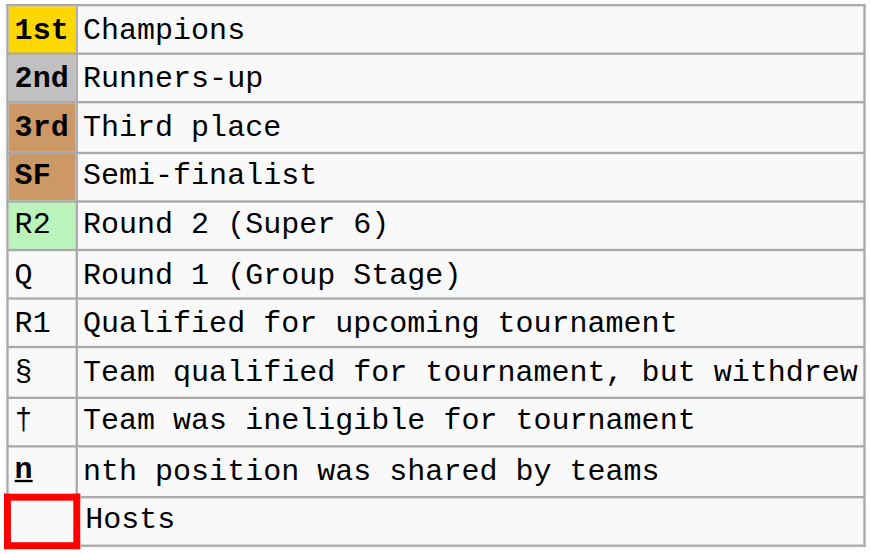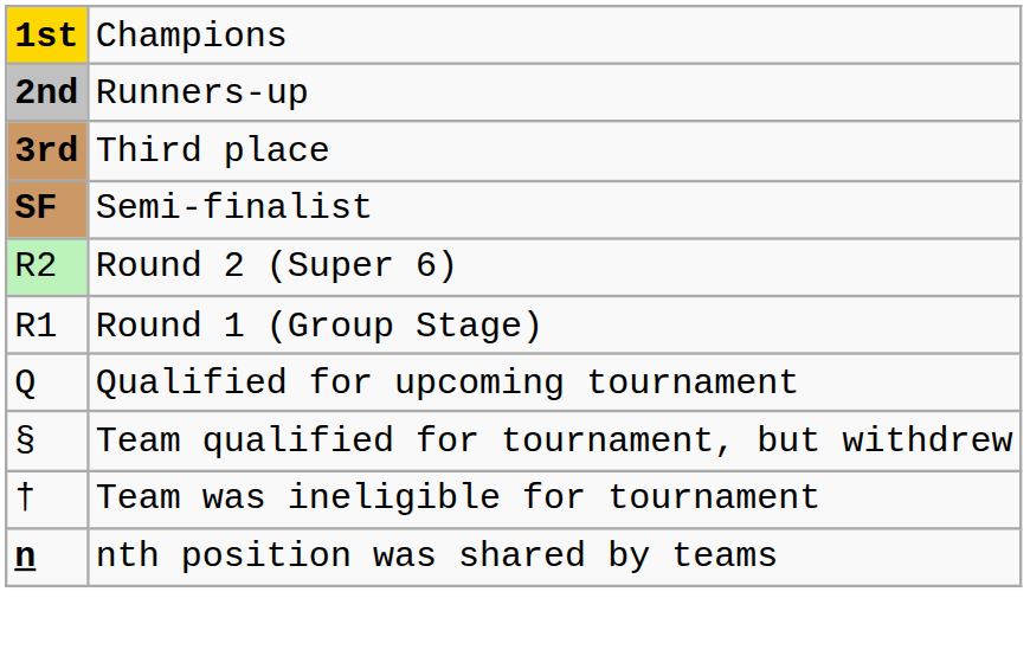 <table class="wikitable">
 <tr>
 <td style="background:gold"><strong>1st</strong></td>
 <td>Champions</td>
 </tr>
 <tr>
 <td style="background:silver"><strong>2nd</strong></td>
 <td>Runners-up</td>
 </tr>
 <tr>
 <td style="background:#cc9966"><strong>3rd</strong></td>
 <td>Third place</td>
 </tr>
 <tr>
 <td bgcolor=#cc9966><strong>SF</strong></td>
 <td>Semi-finalist</td>
 </tr>
 <tr>
 <td bgcolor=#BBF3BB>R2</td>
 <td>Round 2 (Super 6)</td>
 </tr>
 <tr>
-<td>Q</td>
+<td>R1</td>
 <td>Round 1 (Group Stage)</td>
 </tr>
 <tr>
-<td>R1</td>
+<td>Q</td>
 <td>Qualified for upcoming tournament</td>
 </tr>
 <tr>
 <td>§</td>
 <td>Team qualified for tournament, but withdrew</td>
 </tr>
 <tr>
 <td>†</td>
 <td>Team was ineligible for tournament</td>
 </tr>
 <tr>
 <td><strong><u>n</u></strong></td>
 <td>nth position was shared by teams</td>
 </tr>
-<tr>
-<td style="border: 3px solid red"></td>
-<td>Hosts</td>
-</tr>
 </table>
